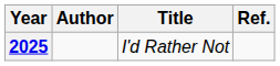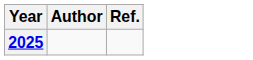 <table class="wikitable sortable mw-collapsible">
 <tr>
 <th>Year</th>
 <th>Author</th>
-<th>Title</th>
 <th>Ref.</th>
 </tr>
 <tr>
 <th><a href='#'>2025</a></th>
 <td></td>
-<td><em>I'd Rather Not</em></td>
 <td></td>
 </tr>
 </table>
